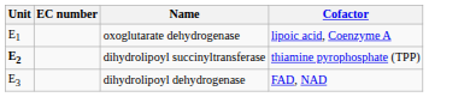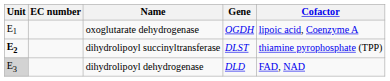 <table class="wikitable">
 <tr>
 <th>Unit</th>
 <th>EC number</th>
 <th>Name</th>
+<th>Gene</th>
 <th><a href='#'>Cofactor</a></th>
 </tr>
 <tr>
 <td>E<sub>1</sub></td>
 <td></td>
 <td>oxoglutarate dehydrogenase</td>
+<td><em><a href='#'>OGDH</a></em></td>
 <td><a href='#'>lipoic acid</a>, <a href='#'>Coenzyme A</a></td>
 </tr>
 <tr>
 <td><strong>E<sub>2</sub></strong></td>
 <td></td>
 <td>dihydrolipoyl succinyltransferase</td>
+<td><em><a href='#'>DLST</a></em></td>
 <td><a href='#'>thiamine pyrophosphate</a> (TPP)</td>
 </tr>
 <tr>
-<td>E<sub>3</sub></td>
+<td style="background: lightgrey;">E<sub>3</sub></td>
 <td></td>
 <td>dihydrolipoyl dehydrogenase</td>
+<td><em><a href='#'>DLD</a></em></td>
 <td><a href='#'>FAD</a>, <a href='#'>NAD</a></td>
 </tr>
 </table>
